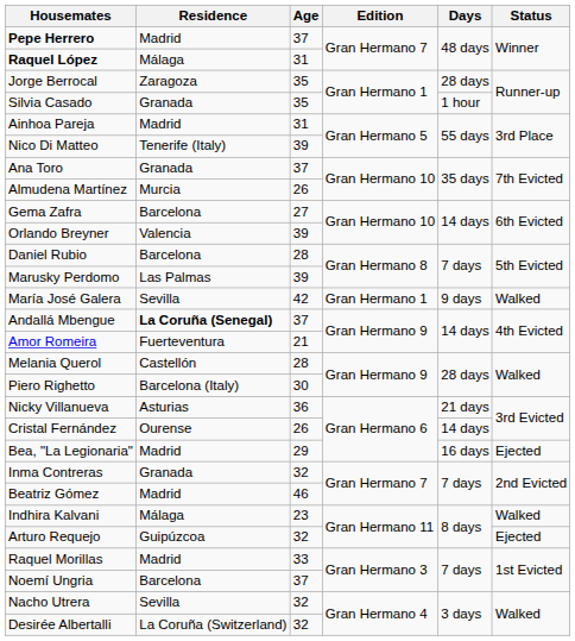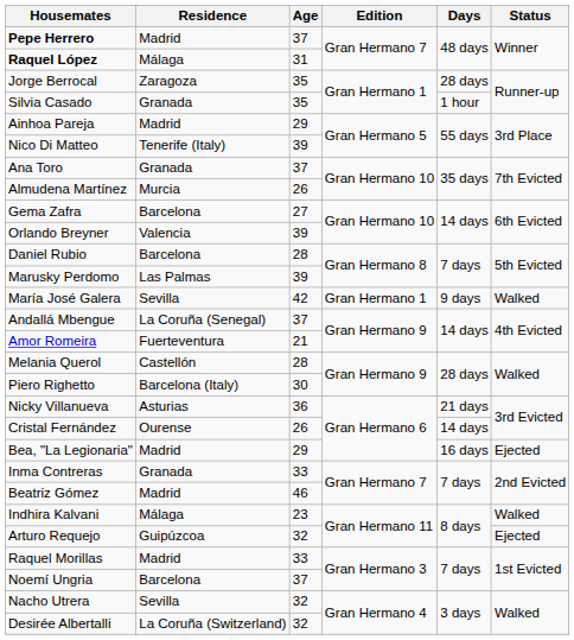 <table class="wikitable">
 <tr>
 <th>Housemates</th>
 <th>Residence</th>
 <th>Age</th>
 <th>Edition</th>
 <th>Days</th>
 <th>Status</th>
 </tr>
 <tr>
 <td><strong>Pepe Herrero</strong></td>
 <td>Madrid</td>
 <td>37</td>
 <td rowspan=2>Gran Hermano 7</td>
 <td rowspan=2>48 days</td>
 <td rowspan=2>Winner</td>
 </tr>
 <tr>
 <td><strong>Raquel López</strong></td>
 <td>Málaga</td>
 <td>31</td>
 </tr>
 <tr>
 <td>Jorge Berrocal</td>
 <td>Zaragoza</td>
 <td>35</td>
 <td rowspan=2>Gran Hermano 1</td>
 <td>28 days</td>
 <td rowspan=2>Runner-up</td>
 </tr>
 <tr>
 <td>Silvia Casado</td>
 <td>Granada</td>
 <td>35</td>
 <td>1 hour</td>
 </tr>
 <tr>
 <td>Ainhoa Pareja</td>
 <td>Madrid</td>
-<td>31</td>
+<td>29</td>
 <td rowspan=2>Gran Hermano 5</td>
 <td rowspan=2>55 days</td>
 <td rowspan=2>3rd Place</td>
 </tr>
 <tr>
 <td>Nico Di Matteo</td>
 <td>Tenerife (Italy)</td>
 <td>39</td>
 </tr>
 <tr>
 <td>Ana Toro</td>
 <td>Granada</td>
 <td>37</td>
 <td rowspan=2>Gran Hermano 10</td>
 <td rowspan=2>35 days</td>
 <td rowspan=2>7th Evicted</td>
 </tr>
 <tr>
 <td>Almudena Martínez</td>
 <td>Murcia</td>
 <td>26</td>
 </tr>
 <tr>
 <td>Gema Zafra</td>
 <td>Barcelona</td>
 <td>27</td>
 <td rowspan=2>Gran Hermano 10</td>
 <td rowspan=2>14 days</td>
 <td rowspan=2>6th Evicted</td>
 </tr>
 <tr>
 <td>Orlando Breyner</td>
 <td>Valencia</td>
 <td>39</td>
 </tr>
 <tr>
 <td>Daniel Rubio</td>
 <td>Barcelona</td>
 <td>28</td>
 <td rowspan=2>Gran Hermano 8</td>
 <td rowspan=2>7 days</td>
 <td rowspan=2>5th Evicted</td>
 </tr>
 <tr>
 <td>Marusky Perdomo</td>
 <td>Las Palmas</td>
 <td>39</td>
 </tr>
 <tr>
 <td>María José Galera</td>
 <td>Sevilla</td>
 <td>42</td>
 <td>Gran Hermano 1</td>
 <td>9 days</td>
 <td>Walked</td>
 </tr>
 <tr>
 <td>Andallá Mbengue</td>
-<td><strong>La Coruña (Senegal)</strong></td>
+<td>La Coruña (Senegal)</td>
 <td>37</td>
 <td rowspan=2>Gran Hermano 9</td>
 <td rowspan=2>14 days</td>
 <td rowspan=2>4th Evicted</td>
 </tr>
 <tr>
 <td><a href='#'>Amor Romeira</a></td>
 <td>Fuerteventura</td>
 <td>21</td>
 </tr>
 <tr>
 <td>Melania Querol</td>
 <td>Castellón</td>
 <td>28</td>
 <td rowspan=2>Gran Hermano 9</td>
 <td rowspan=2>28 days</td>
 <td rowspan=2>Walked</td>
 </tr>
 <tr>
 <td>Piero Righetto</td>
 <td>Barcelona (Italy)</td>
 <td>30</td>
 </tr>
 <tr>
 <td>Nicky Villanueva</td>
 <td>Asturias</td>
 <td>36</td>
 <td rowspan=3>Gran Hermano 6</td>
 <td>21 days</td>
 <td rowspan=2>3rd Evicted</td>
 </tr>
 <tr>
 <td>Cristal Fernández</td>
 <td>Ourense</td>
 <td>26</td>
 <td>14 days</td>
 </tr>
 <tr>
 <td>Bea, "La Legionaria"</td>
 <td>Madrid</td>
 <td>29</td>
 <td>16 days</td>
 <td>Ejected</td>
 </tr>
 <tr>
 <td>Inma Contreras</td>
 <td>Granada</td>
-<td>32</td>
+<td>33</td>
 <td rowspan=2>Gran Hermano 7</td>
 <td rowspan=2>7 days</td>
 <td rowspan=2>2nd Evicted</td>
 </tr>
 <tr>
 <td>Beatriz Gómez</td>
 <td>Madrid</td>
 <td>46</td>
 </tr>
 <tr>
 <td>Indhira Kalvani</td>
 <td>Málaga</td>
 <td>23</td>
 <td rowspan=2>Gran Hermano 11</td>
 <td rowspan=2>8 days</td>
 <td>Walked</td>
 </tr>
 <tr>
 <td>Arturo Requejo</td>
 <td>Guipúzcoa</td>
 <td>32</td>
 <td>Ejected</td>
 </tr>
 <tr>
 <td>Raquel Morillas</td>
 <td>Madrid</td>
 <td>33</td>
 <td rowspan=2>Gran Hermano 3</td>
 <td rowspan=2>7 days</td>
 <td rowspan=2>1st Evicted</td>
 </tr>
 <tr>
 <td>Noemí Ungria</td>
 <td>Barcelona</td>
 <td>37</td>
 </tr>
 <tr>
 <td>Nacho Utrera</td>
 <td>Sevilla</td>
 <td>32</td>
 <td rowspan=2>Gran Hermano 4</td>
 <td rowspan=2>3 days</td>
 <td rowspan=2>Walked</td>
 </tr>
 <tr>
 <td>Desirée Albertalli</td>
 <td>La Coruña (Switzerland)</td>
 <td>32</td>
 </tr>
 </table>
